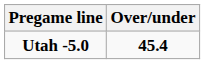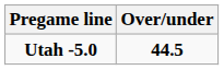 <table class="wikitable">
 <tr align="center">
 <th style=>Pregame line</th>
 <th style=>Over/under</th>
 </tr>
 <tr align="center">
 <td><strong>Utah -5.0</strong></td>
-<td><strong>45.4</strong></td>
+<td><strong>44.5</strong></td>
 </tr>
 </table>
